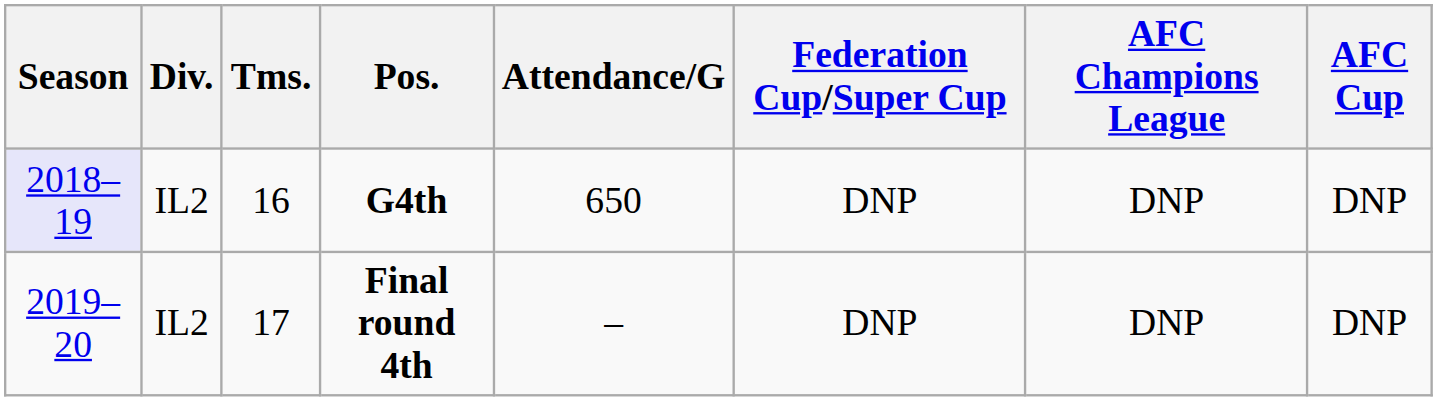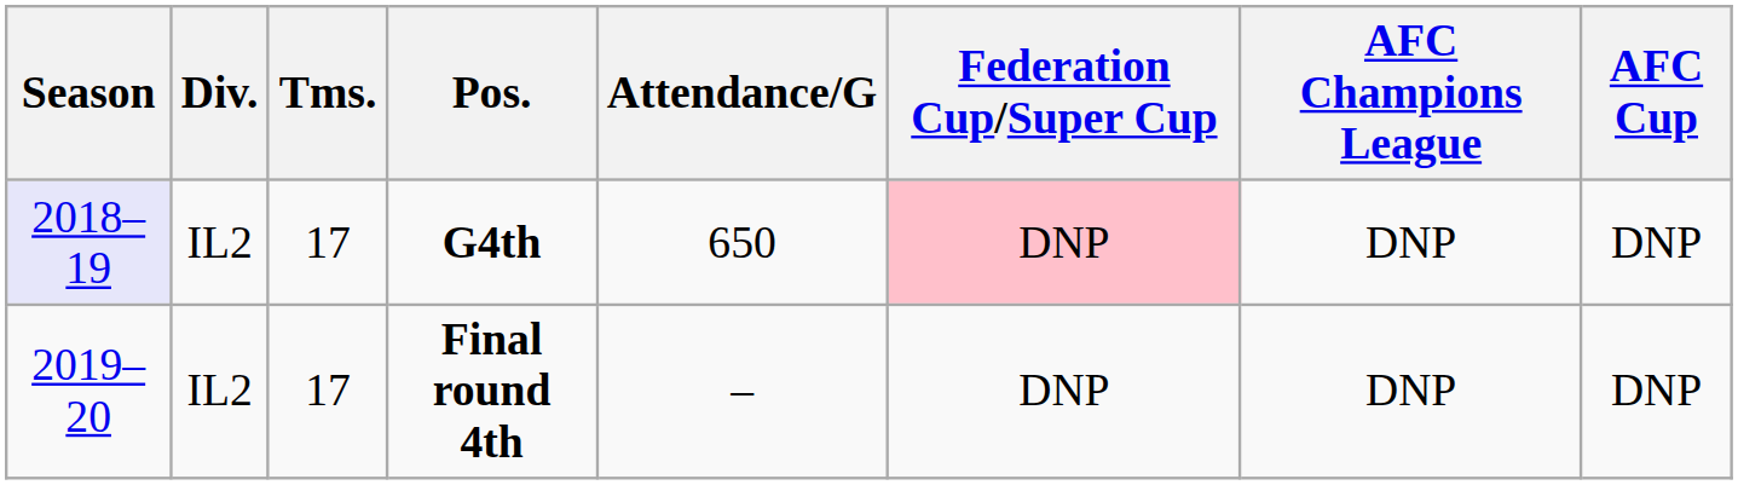 <table class="wikitable" style="text-align:center">
 <tr>
 <th>Season</th>
 <th>Div.</th>
 <th>Tms.</th>
 <th>Pos.</th>
 <th>Attendance/G</th>
 <th><a href='#'>Federation Cup</a><strong>/</strong><a href='#'>Super Cup</a></th>
 <th colspan=1><a href='#'>AFC Champions League</a></th>
 <th colspan=1><a href='#'>AFC Cup</a></th>
 </tr>
 <tr>
 <td align=center style="background: lavender;"><a href='#'>2018–19</a></td>
 <td align=center>IL2</td>
-<td align=center>16</td>
+<td align=center>17</td>
 <td align=center><strong>G4th</strong></td>
 <td align=center>650</td>
-<td align=center>DNP</td>
+<td align=center style="background: pink;">DNP</td>
 <td align=center>DNP</td>
 <td align=center>DNP</td>
 </tr>
 <tr>
 <td align=center><a href='#'>2019–20</a></td>
 <td align=center>IL2</td>
 <td align=center>17</td>
 <td align=center><strong>Final round 4th </strong></td>
 <td align=center>–</td>
 <td align=center>DNP</td>
 <td align=center>DNP</td>
 <td align=center>DNP</td>
 </tr>
 </table>
